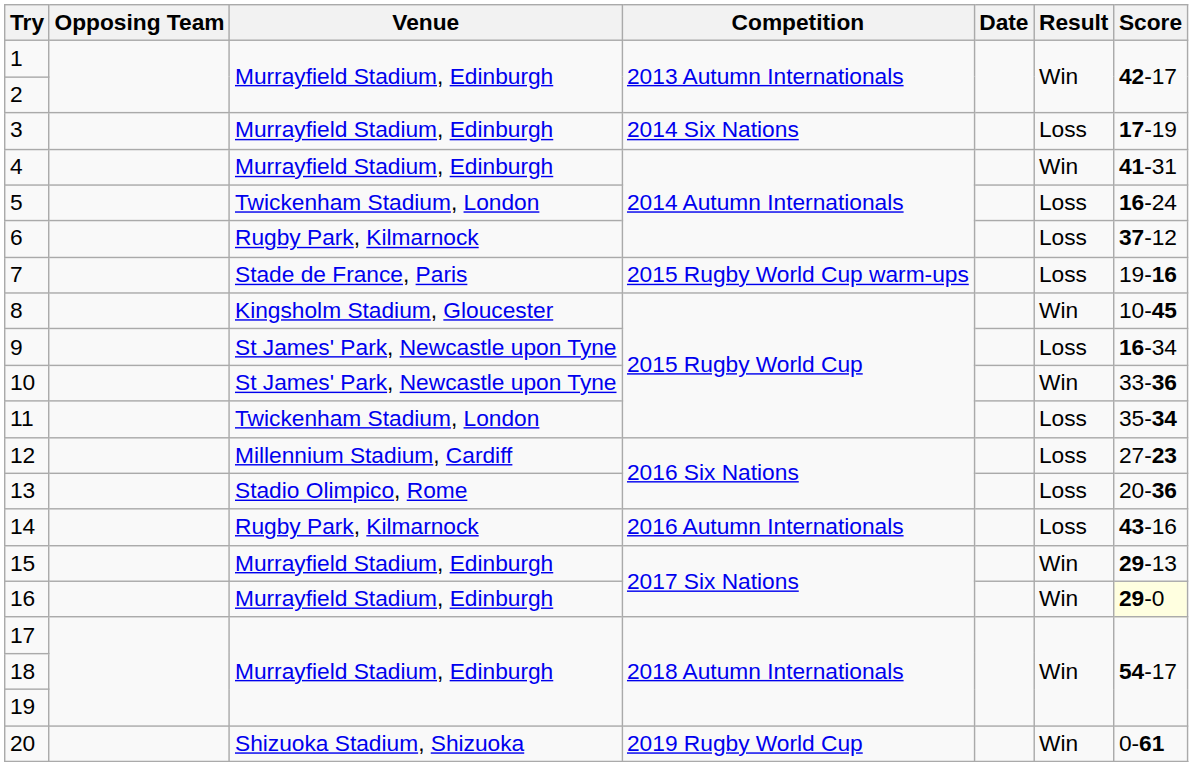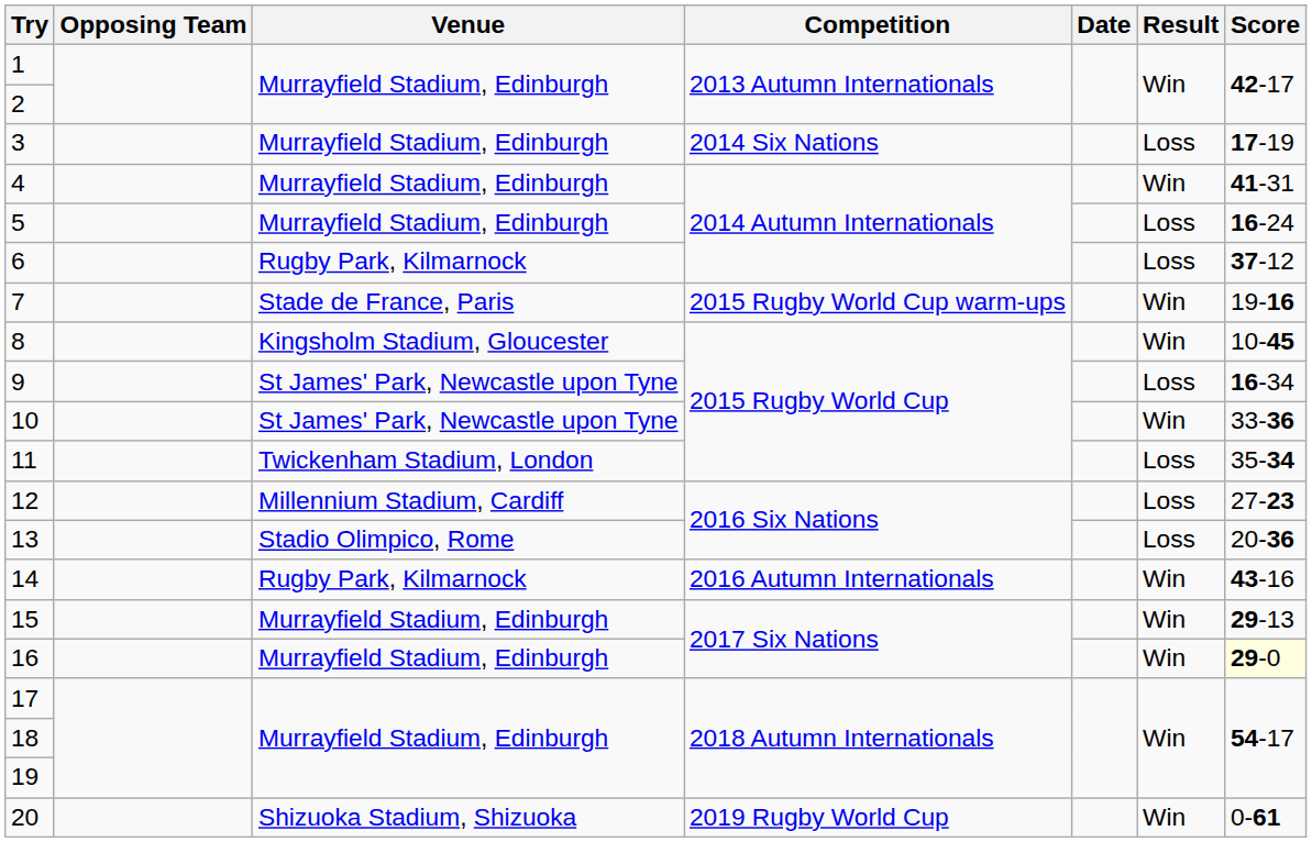 <table class="wikitable">
 <tr>
 <th>Try</th>
 <th>Opposing Team</th>
 <th>Venue</th>
 <th>Competition</th>
 <th>Date</th>
 <th>Result</th>
 <th>Score</th>
 </tr>
 <tr>
 <td>1</td>
 <td rowspan=2></td>
 <td rowspan=2><a href='#'>Murrayfield Stadium</a>, <a href='#'>Edinburgh</a></td>
 <td rowspan=2><a href='#'>2013 Autumn Internationals</a></td>
 <td rowspan=2></td>
 <td rowspan=2>Win</td>
 <td rowspan=2><strong>42</strong>-17</td>
 </tr>
 <tr>
 <td>2</td>
 </tr>
 <tr>
 <td>3</td>
 <td></td>
 <td><a href='#'>Murrayfield Stadium</a>, <a href='#'>Edinburgh</a></td>
 <td><a href='#'>2014 Six Nations</a></td>
 <td></td>
 <td>Loss</td>
 <td><strong>17</strong>-19</td>
 </tr>
 <tr>
 <td>4</td>
 <td></td>
 <td><a href='#'>Murrayfield Stadium</a>, <a href='#'>Edinburgh</a></td>
 <td rowspan=3><a href='#'>2014 Autumn Internationals</a></td>
 <td></td>
 <td>Win</td>
 <td><strong>41</strong>-31</td>
 </tr>
 <tr>
 <td>5</td>
 <td></td>
-<td><a href='#'>Twickenham Stadium</a>, <a href='#'>London</a></td>
+<td><a href='#'>Murrayfield Stadium</a>, <a href='#'>Edinburgh</a></td>
 <td></td>
 <td>Loss</td>
 <td><strong>16</strong>-24</td>
 </tr>
 <tr>
 <td>6</td>
 <td></td>
 <td><a href='#'>Rugby Park</a>, <a href='#'>Kilmarnock</a></td>
 <td></td>
 <td>Loss</td>
 <td><strong>37</strong>-12</td>
 </tr>
 <tr>
 <td>7</td>
 <td></td>
 <td><a href='#'>Stade de France</a>, <a href='#'>Paris</a></td>
 <td><a href='#'>2015 Rugby World Cup warm-ups</a></td>
 <td></td>
-<td>Loss</td>
+<td>Win</td>
 <td>19-<strong>16</strong></td>
 </tr>
 <tr>
 <td>8</td>
 <td></td>
 <td><a href='#'>Kingsholm Stadium</a>, <a href='#'>Gloucester</a></td>
 <td rowspan=4><a href='#'>2015 Rugby World Cup</a></td>
 <td></td>
 <td>Win</td>
 <td>10-<strong>45</strong></td>
 </tr>
 <tr>
 <td>9</td>
 <td></td>
 <td><a href='#'>St James' Park</a>, <a href='#'>Newcastle upon Tyne</a></td>
 <td></td>
 <td>Loss</td>
 <td><strong>16</strong>-34</td>
 </tr>
 <tr>
 <td>10</td>
 <td></td>
 <td><a href='#'>St James' Park</a>, <a href='#'>Newcastle upon Tyne</a></td>
 <td></td>
 <td>Win</td>
 <td>33-<strong>36</strong></td>
 </tr>
 <tr>
 <td>11</td>
 <td></td>
 <td><a href='#'>Twickenham Stadium</a>, <a href='#'>London</a></td>
 <td></td>
 <td>Loss</td>
 <td>35-<strong>34</strong></td>
 </tr>
 <tr>
 <td>12</td>
 <td></td>
 <td><a href='#'>Millennium Stadium</a>, <a href='#'>Cardiff</a></td>
 <td rowspan=2><a href='#'>2016 Six Nations</a></td>
 <td></td>
 <td>Loss</td>
 <td>27-<strong>23</strong></td>
 </tr>
 <tr>
 <td>13</td>
 <td></td>
 <td><a href='#'>Stadio Olimpico</a>, <a href='#'>Rome</a></td>
 <td></td>
 <td>Loss</td>
 <td>20-<strong>36</strong></td>
 </tr>
 <tr>
 <td>14</td>
 <td></td>
 <td><a href='#'>Rugby Park</a>, <a href='#'>Kilmarnock</a></td>
 <td><a href='#'>2016 Autumn Internationals</a></td>
 <td></td>
-<td>Loss</td>
+<td>Win</td>
 <td><strong>43</strong>-16</td>
 </tr>
 <tr>
 <td>15</td>
 <td></td>
 <td><a href='#'>Murrayfield Stadium</a>, <a href='#'>Edinburgh</a></td>
 <td rowspan=2><a href='#'>2017 Six Nations</a></td>
 <td></td>
 <td>Win</td>
 <td><strong>29</strong>-13</td>
 </tr>
 <tr>
 <td>16</td>
 <td></td>
 <td><a href='#'>Murrayfield Stadium</a>, <a href='#'>Edinburgh</a></td>
 <td></td>
 <td>Win</td>
 <td style="background: lightyellow;"><strong>29</strong>-0</td>
 </tr>
 <tr>
 <td>17</td>
 <td rowspan=3></td>
 <td rowspan=3><a href='#'>Murrayfield Stadium</a>, <a href='#'>Edinburgh</a></td>
 <td rowspan=3><a href='#'>2018 Autumn Internationals</a></td>
 <td rowspan=3></td>
 <td rowspan=3>Win</td>
 <td rowspan=3><strong>54</strong>-17</td>
 </tr>
 <tr>
 <td>18</td>
 </tr>
 <tr>
 <td>19</td>
 </tr>
 <tr>
 <td>20</td>
 <td></td>
 <td><a href='#'>Shizuoka Stadium</a>, <a href='#'>Shizuoka</a></td>
 <td><a href='#'>2019 Rugby World Cup</a></td>
 <td></td>
 <td>Win</td>
 <td>0-<strong>61</strong></td>
 </tr>
 <tr>
 </tr>
 </table>
